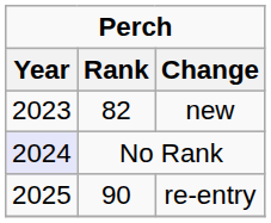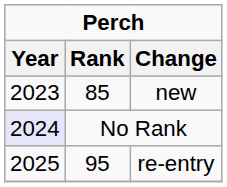 <table class="wikitable" style="font-size: 90%; text-align: center;">
 <tr>
 <td colspan="3"><strong>Perch</strong></td>
 </tr>
 <tr>
 <th>Year</th>
 <th>Rank</th>
 <th>Change</th>
 </tr>
 <tr>
 <td>2023</td>
-<td>82</td>
+<td>85</td>
 <td>new</td>
 </tr>
 <tr>
 <td style="background: lavender;">2024</td>
 <td colspan="2"> No Rank</td>
 </tr>
 <tr>
 <td>2025</td>
-<td>90</td>
+<td>95</td>
 <td> re-entry</td>
 </tr>
 <tr>
 </tr>
 </table>
